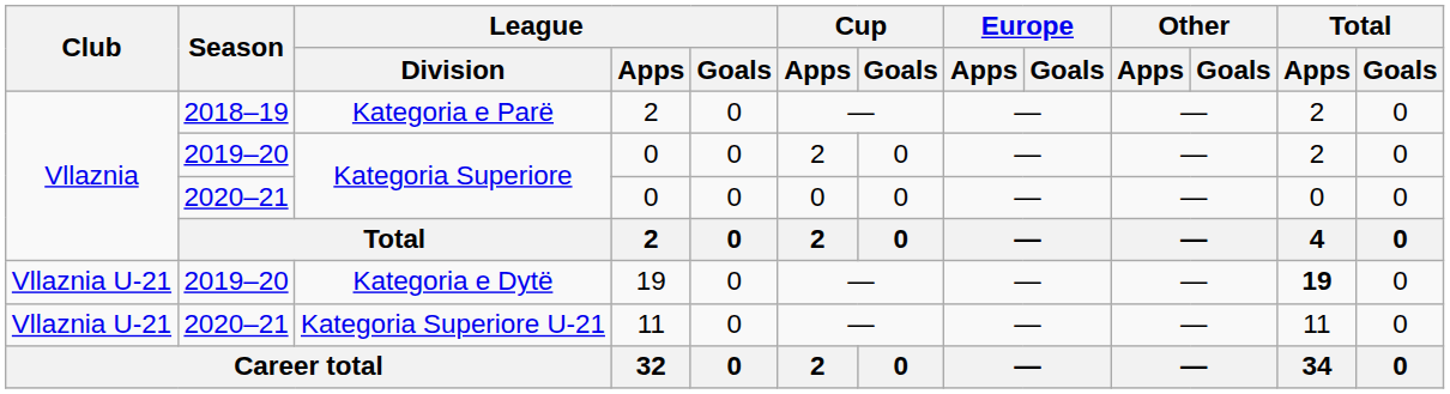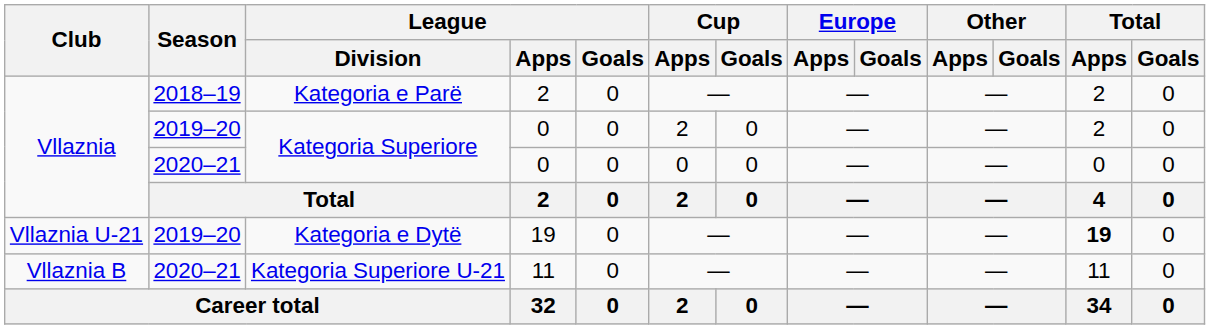 <table class="wikitable" style="text-align:center">
 <tr>
 <th rowspan="2">Club</th>
 <th rowspan="2">Season</th>
 <th colspan="3">League</th>
 <th colspan="2">Cup</th>
 <th colspan="2"><a href='#'>Europe</a></th>
 <th colspan="2">Other</th>
 <th colspan="2">Total</th>
 </tr>
 <tr>
 <th>Division</th>
 <th>Apps</th>
 <th>Goals</th>
 <th>Apps</th>
 <th>Goals</th>
 <th>Apps</th>
 <th>Goals</th>
 <th>Apps</th>
 <th>Goals</th>
 <th>Apps</th>
 <th>Goals</th>
 </tr>
 <tr>
 <td rowspan="4" valign="center"><a href='#'>Vllaznia</a></td>
 <td><a href='#'>2018–19</a></td>
 <td rowspan="1"><a href='#'>Kategoria e Parë</a></td>
 <td>2</td>
 <td>0</td>
 <td colspan="2">—</td>
 <td colspan="2">—</td>
 <td colspan="2">—</td>
 <td>2</td>
 <td>0</td>
 </tr>
 <tr>
 <td><a href='#'>2019–20</a></td>
 <td rowspan="2"><a href='#'>Kategoria Superiore</a></td>
 <td>0</td>
 <td>0</td>
 <td>2</td>
 <td>0</td>
 <td colspan="2">—</td>
 <td colspan="2">—</td>
 <td>2</td>
 <td>0</td>
 </tr>
 <tr>
 <td><a href='#'>2020–21</a></td>
 <td>0</td>
 <td>0</td>
 <td>0</td>
 <td>0</td>
 <td colspan="2">—</td>
 <td colspan="2">—</td>
 <td>0</td>
 <td>0</td>
 </tr>
 <tr>
 <th colspan="2" valign="center">Total</th>
 <th>2</th>
 <th>0</th>
 <th>2</th>
 <th>0</th>
 <th colspan="2">—</th>
 <th colspan="2">—</th>
 <th>4</th>
 <th>0</th>
 </tr>
 <tr>
 <td rowspan="1" valign="center"><a href='#'>Vllaznia U-21</a></td>
 <td><a href='#'>2019–20</a></td>
 <td rowspan="1"><a href='#'>Kategoria e Dytë</a></td>
 <td>19</td>
 <td>0</td>
 <td colspan="2">—</td>
 <td colspan="2">—</td>
 <td colspan="2">—</td>
 <td><strong>19</strong></td>
 <td>0</td>
 </tr>
 <tr>
-<td rowspan="1" valign="center"><a href='#'>Vllaznia U-21</a></td>
+<td rowspan="1" valign="center"><a href='#'>Vllaznia B</a></td>
 <td><a href='#'>2020–21</a></td>
 <td rowspan="1"><a href='#'>Kategoria Superiore U-21</a></td>
 <td>11</td>
 <td>0</td>
 <td colspan="2">—</td>
 <td colspan="2">—</td>
 <td colspan="2">—</td>
 <td>11</td>
 <td>0</td>
 </tr>
 <tr>
 <th colspan="3">Career total</th>
 <th>32</th>
 <th>0</th>
 <th>2</th>
 <th>0</th>
 <th colspan="2">—</th>
 <th colspan="2">—</th>
 <th>34</th>
 <th>0</th>
 </tr>
 </table>
